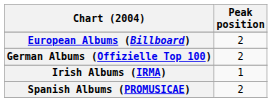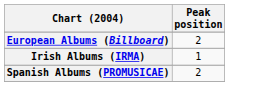 <table class="wikitable sortable plainrowheaders" style="text-align:center">
 <tr>
 <th scope="col">Chart (2004)</th>
 <th scope="col">Peak<br>position</th>
 </tr>
 <tr>
 </tr>
 <tr>
 </tr>
 <tr>
 </tr>
 <tr>
 </tr>
 <tr>
 </tr>
 <tr>
 </tr>
 <tr>
 <th scope="row"><a href='#'>European Albums</a> (<em><a href='#'>Billboard</a></em>)</th>
 <td>2</td>
 </tr>
 <tr>
 </tr>
 <tr>
-</tr>
-<tr>
-<th scope="row">German Albums (<a href='#'>Offizielle Top 100</a>)</th>
-<td>2</td>
 </tr>
 <tr>
 </tr>
 <tr>
 <th scope="row">Irish Albums (<a href='#'>IRMA</a>)</th>
 <td>1</td>
 </tr>
 <tr>
 </tr>
 <tr>
 </tr>
 <tr>
 </tr>
 <tr>
 </tr>
 <tr>
 </tr>
 <tr>
 </tr>
 <tr>
 <th scope="row">Spanish Albums (<a href='#'>PROMUSICAE</a>)</th>
 <td>2</td>
 </tr>
 <tr>
 </tr>
 <tr>
 </tr>
 <tr>
 </tr>
 <tr>
 </tr>
 </table>
